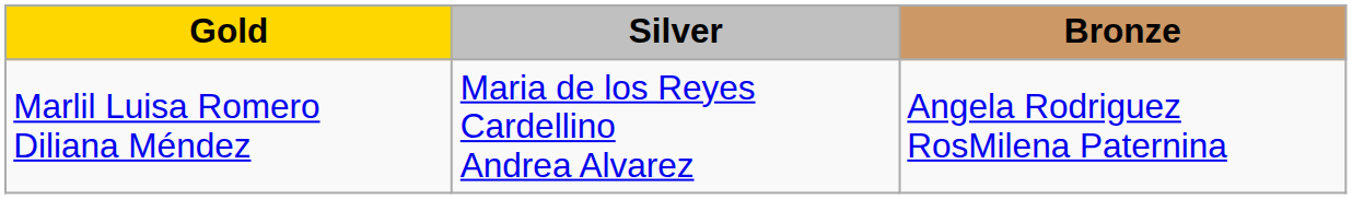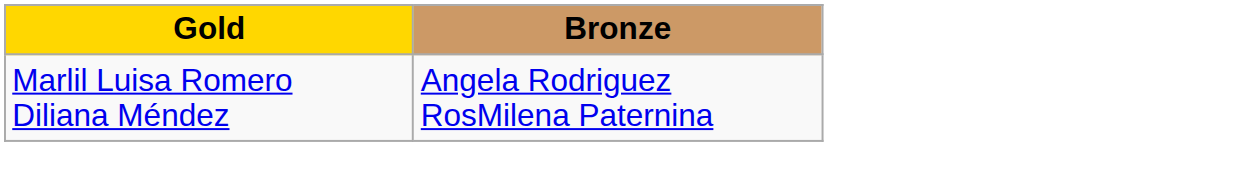 <table class="wikitable" style="text-align:left">
 <tr align="center">
 <td width=200 bgcolor=gold><strong>Gold</strong></td>
-<td width=200 bgcolor=silver><strong>Silver</strong></td>
 <td width=200 bgcolor=CC9966><strong>Bronze</strong></td>
 </tr>
 <tr>
 <td><a href='#'>Marlil Luisa Romero</a><br><a href='#'>Diliana Méndez</a><br><em></em></td>
-<td><a href='#'>Maria de los Reyes Cardellino</a><br><a href='#'>Andrea Alvarez</a><br><em></em></td>
 <td><a href='#'>Angela Rodriguez</a><br><a href='#'>RosMilena Paternina</a><br><em></em></td>
 </tr>
 </table>
